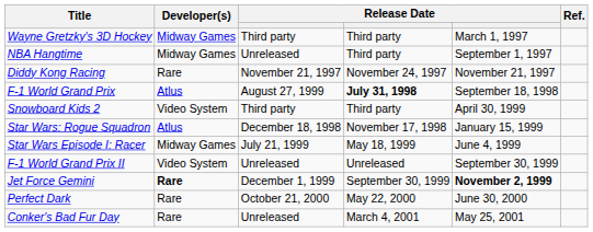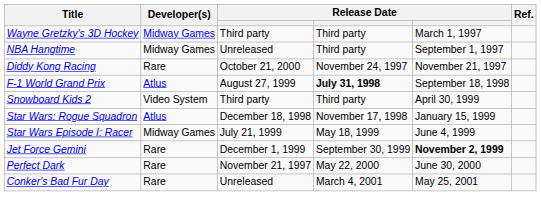 <table class="wikitable plainrowheaders sortable">
 <tr>
 <th rowspan="2">Title</th>
 <th rowspan="2">Developer(s)</th>
 <th colspan="3">Release Date</th>
 <th rowspan="2">Ref.</th>
 </tr>
 <tr>
 <th data-sort-type="date"></th>
 <th data-sort-type="date"></th>
 <th data-sort-type="date"></th>
 </tr>
 <tr>
 <td><em><a href='#'>Wayne Gretzky's 3D Hockey</a></em></td>
 <td><a href='#'>Midway Games</a></td>
 <td>Third party</td>
 <td>Third party</td>
 <td>March 1, 1997</td>
 <td></td>
 </tr>
 <tr>
 <td><em><a href='#'>NBA Hangtime</a></em></td>
 <td>Midway Games</td>
 <td>Unreleased</td>
 <td>Third party</td>
 <td>September 1, 1997</td>
 <td></td>
 </tr>
 <tr>
 <td><em><a href='#'>Diddy Kong Racing</a></em></td>
 <td>Rare</td>
-<td>November 21, 1997</td>
+<td>October 21, 2000</td>
 <td>November 24, 1997</td>
 <td>November 21, 1997</td>
 <td></td>
 </tr>
 <tr>
 <td><em><a href='#'>F-1 World Grand Prix</a></em></td>
 <td><a href='#'>Atlus</a></td>
 <td>August 27, 1999</td>
 <td><strong>July 31, 1998</strong></td>
 <td>September 18, 1998</td>
 <td></td>
 </tr>
 <tr>
 <td><em><a href='#'>Snowboard Kids 2</a></em></td>
 <td>Video System</td>
 <td>Third party</td>
 <td>Third party</td>
 <td>April 30, 1999</td>
 <td></td>
 </tr>
 <tr>
 <td><em><a href='#'>Star Wars: Rogue Squadron</a></em></td>
 <td><a href='#'>Atlus</a></td>
 <td>December 18, 1998</td>
 <td>November 17, 1998</td>
 <td>January 15, 1999</td>
 <td></td>
 </tr>
 <tr>
 <td><em><a href='#'>Star Wars Episode I: Racer</a></em></td>
 <td>Midway Games</td>
 <td>July 21, 1999</td>
 <td>May 18, 1999</td>
 <td>June 4, 1999</td>
 <td></td>
 </tr>
 <tr>
-<td><em><a href='#'>F-1 World Grand Prix II</a></em></td>
-<td>Video System</td>
-<td>Unreleased</td>
-<td>Unreleased</td>
-<td>September 30, 1999</td>
-<td></td>
-</tr>
-<tr>
 <td><em><a href='#'>Jet Force Gemini</a></em></td>
-<td><strong>Rare</strong></td>
+<td>Rare</td>
 <td>December 1, 1999</td>
 <td>September 30, 1999</td>
 <td><strong>November 2, 1999</strong></td>
 <td></td>
 </tr>
 <tr>
 <td><em><a href='#'>Perfect Dark</a></em></td>
 <td>Rare</td>
-<td>October 21, 2000</td>
+<td>November 21, 1997</td>
 <td>May 22, 2000</td>
 <td>June 30, 2000</td>
 <td></td>
 </tr>
 <tr>
 <td><em><a href='#'>Conker's Bad Fur Day</a></em></td>
 <td>Rare</td>
 <td>Unreleased</td>
 <td>March 4, 2001</td>
 <td>May 25, 2001</td>
 <td></td>
 </tr>
 </table>
